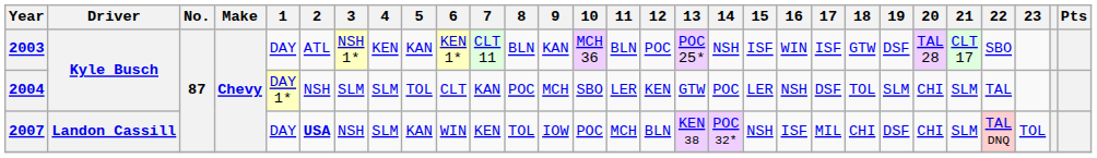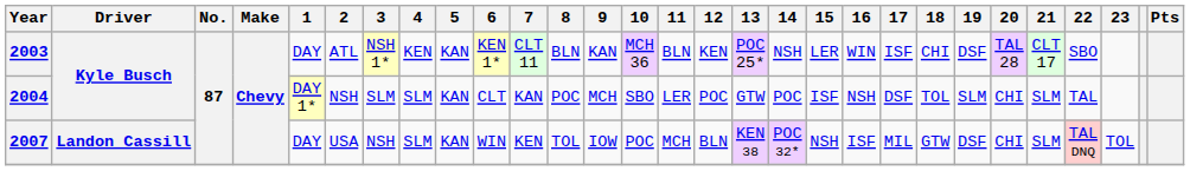 <table class="wikitable" style="text-align:center; font-size:75%">
 <tr>
 <th>Year</th>
 <th>Driver</th>
 <th>No.</th>
 <th>Make</th>
 <th>1</th>
 <th>2</th>
 <th>3</th>
 <th>4</th>
 <th>5</th>
 <th>6</th>
 <th>7</th>
 <th>8</th>
 <th>9</th>
 <th>10</th>
 <th>11</th>
 <th>12</th>
 <th>13</th>
 <th>14</th>
 <th>15</th>
 <th>16</th>
 <th>17</th>
 <th>18</th>
 <th>19</th>
 <th>20</th>
 <th>21</th>
 <th>22</th>
 <th>23</th>
 <th></th>
 <th>Pts</th>
 </tr>
 <tr>
 <th><a href='#'>2003</a></th>
 <th rowspan=2><a href='#'>Kyle Busch</a></th>
 <th rowspan=3>87</th>
 <th rowspan=3><a href='#'>Chevy</a></th>
 <td><a href='#'>DAY</a></td>
 <td><a href='#'>ATL</a></td>
 <td style="background:#FFFFBF;"><a href='#'>NSH</a><br>1*</td>
 <td><a href='#'>KEN</a></td>
 <td><a href='#'>KAN</a></td>
 <td style="background:#FFFFBF;"><a href='#'>KEN</a><br>1*</td>
 <td style="background:#DFFFDF;"><a href='#'>CLT</a><br>11</td>
 <td><a href='#'>BLN</a></td>
 <td><a href='#'>KAN</a></td>
 <td style="background:#EFCFFF;"><a href='#'>MCH</a><br>36</td>
 <td><a href='#'>BLN</a></td>
-<td><a href='#'>POC</a></td>
+<td><a href='#'>KEN</a></td>
 <td style="background:#EFCFFF;"><a href='#'>POC</a><br>25*</td>
 <td><a href='#'>NSH</a></td>
-<td><a href='#'>ISF</a></td>
+<td><a href='#'>LER</a></td>
 <td><a href='#'>WIN</a></td>
 <td><a href='#'>ISF</a></td>
-<td><a href='#'>GTW</a></td>
+<td><a href='#'>CHI</a></td>
 <td><a href='#'>DSF</a></td>
 <td style="background:#EFCFFF;"><a href='#'>TAL</a><br>28</td>
 <td style="background:#DFFFDF;"><a href='#'>CLT</a><br>17</td>
 <td><a href='#'>SBO</a></td>
 <td></td>
 <th></th>
 <th></th>
 </tr>
 <tr>
 <th><a href='#'>2004</a></th>
 <td style="background:#FFFFBF;"><a href='#'>DAY</a><br>1*</td>
 <td><a href='#'>NSH</a></td>
 <td><a href='#'>SLM</a></td>
 <td><a href='#'>SLM</a></td>
-<td><a href='#'>TOL</a></td>
+<td><a href='#'>KAN</a></td>
 <td><a href='#'>CLT</a></td>
 <td><a href='#'>KAN</a></td>
 <td><a href='#'>POC</a></td>
 <td><a href='#'>MCH</a></td>
 <td><a href='#'>SBO</a></td>
 <td><a href='#'>LER</a></td>
-<td><a href='#'>KEN</a></td>
+<td><a href='#'>POC</a></td>
 <td><a href='#'>GTW</a></td>
 <td><a href='#'>POC</a></td>
-<td><a href='#'>LER</a></td>
+<td><a href='#'>ISF</a></td>
 <td><a href='#'>NSH</a></td>
 <td><a href='#'>DSF</a></td>
 <td><a href='#'>TOL</a></td>
 <td><a href='#'>SLM</a></td>
 <td><a href='#'>CHI</a></td>
 <td><a href='#'>SLM</a></td>
 <td><a href='#'>TAL</a></td>
 <td></td>
 <th></th>
 <th></th>
 </tr>
 <tr>
 <th><a href='#'>2007</a></th>
 <th><a href='#'>Landon Cassill</a></th>
 <td><a href='#'>DAY</a></td>
-<td><strong><a href='#'>USA</a></strong></td>
+<td><a href='#'>USA</a></td>
 <td><a href='#'>NSH</a></td>
 <td><a href='#'>SLM</a></td>
 <td><a href='#'>KAN</a></td>
 <td><a href='#'>WIN</a></td>
 <td><a href='#'>KEN</a></td>
 <td><a href='#'>TOL</a></td>
 <td><a href='#'>IOW</a></td>
 <td><a href='#'>POC</a></td>
 <td><a href='#'>MCH</a></td>
 <td><a href='#'>BLN</a></td>
 <td style="background:#EFCFFF;"><a href='#'>KEN</a><br><small>38</small></td>
 <td style="background:#EFCFFF;"><a href='#'>POC</a><br><small>32*</small></td>
 <td><a href='#'>NSH</a></td>
 <td><a href='#'>ISF</a></td>
 <td><a href='#'>MIL</a></td>
-<td><a href='#'>CHI</a></td>
+<td><a href='#'>GTW</a></td>
 <td><a href='#'>DSF</a></td>
 <td><a href='#'>CHI</a></td>
 <td><a href='#'>SLM</a></td>
 <td style="background:#FFCFCF;"><a href='#'>TAL</a><br><small>DNQ</small></td>
 <td><a href='#'>TOL</a></td>
 <th></th>
 <th></th>
 </tr>
 <tr>
 </tr>
 </table>
